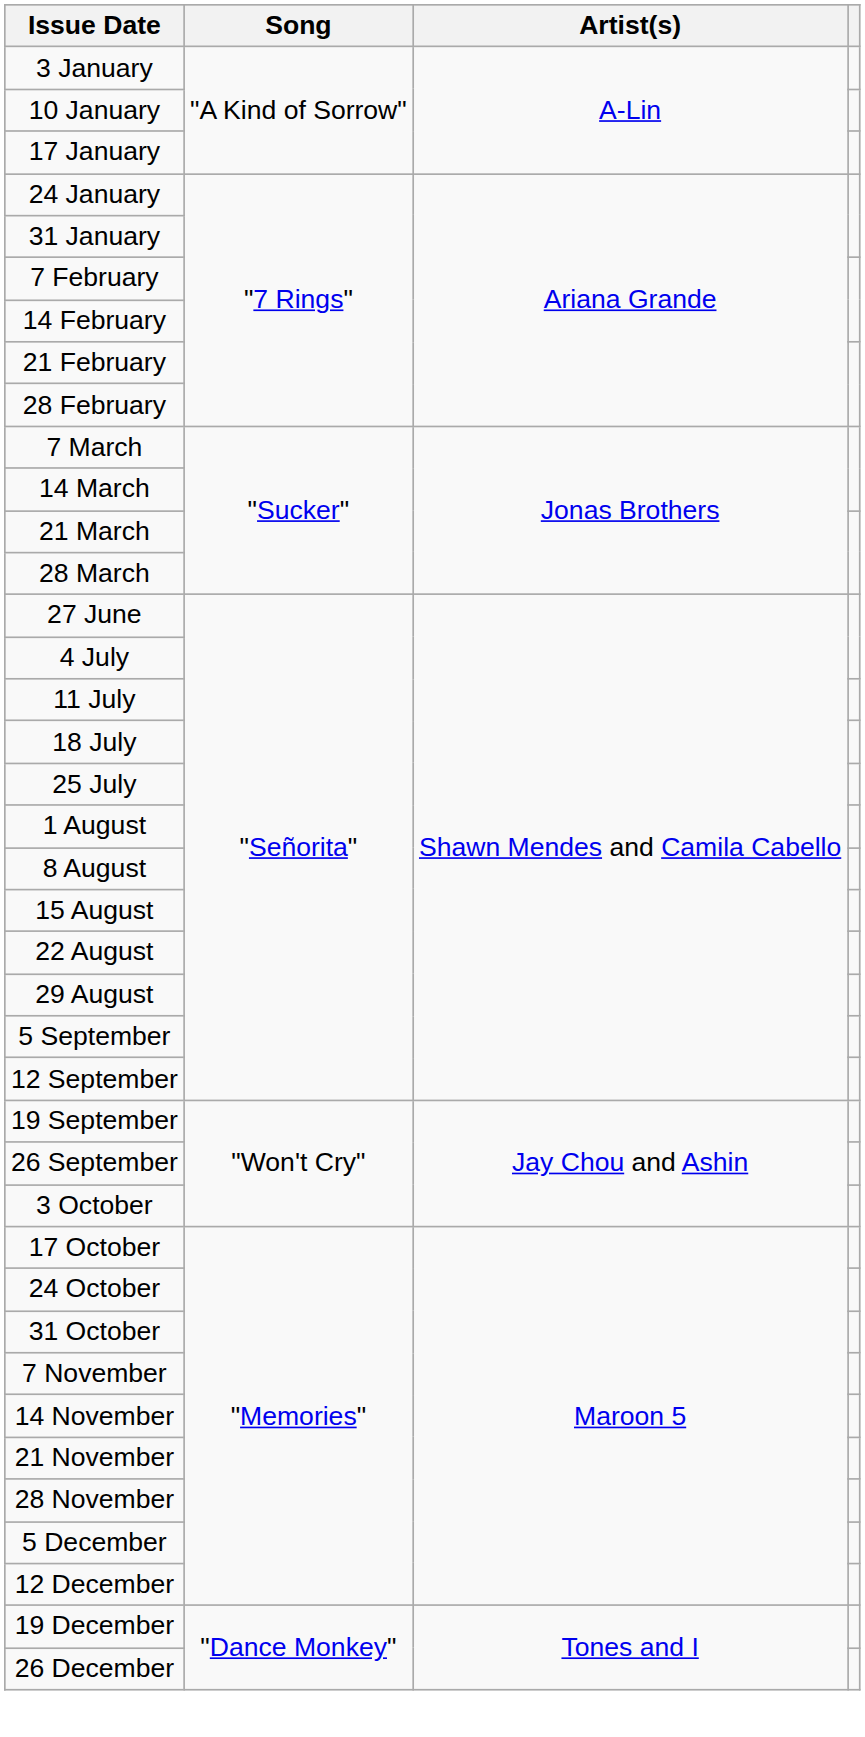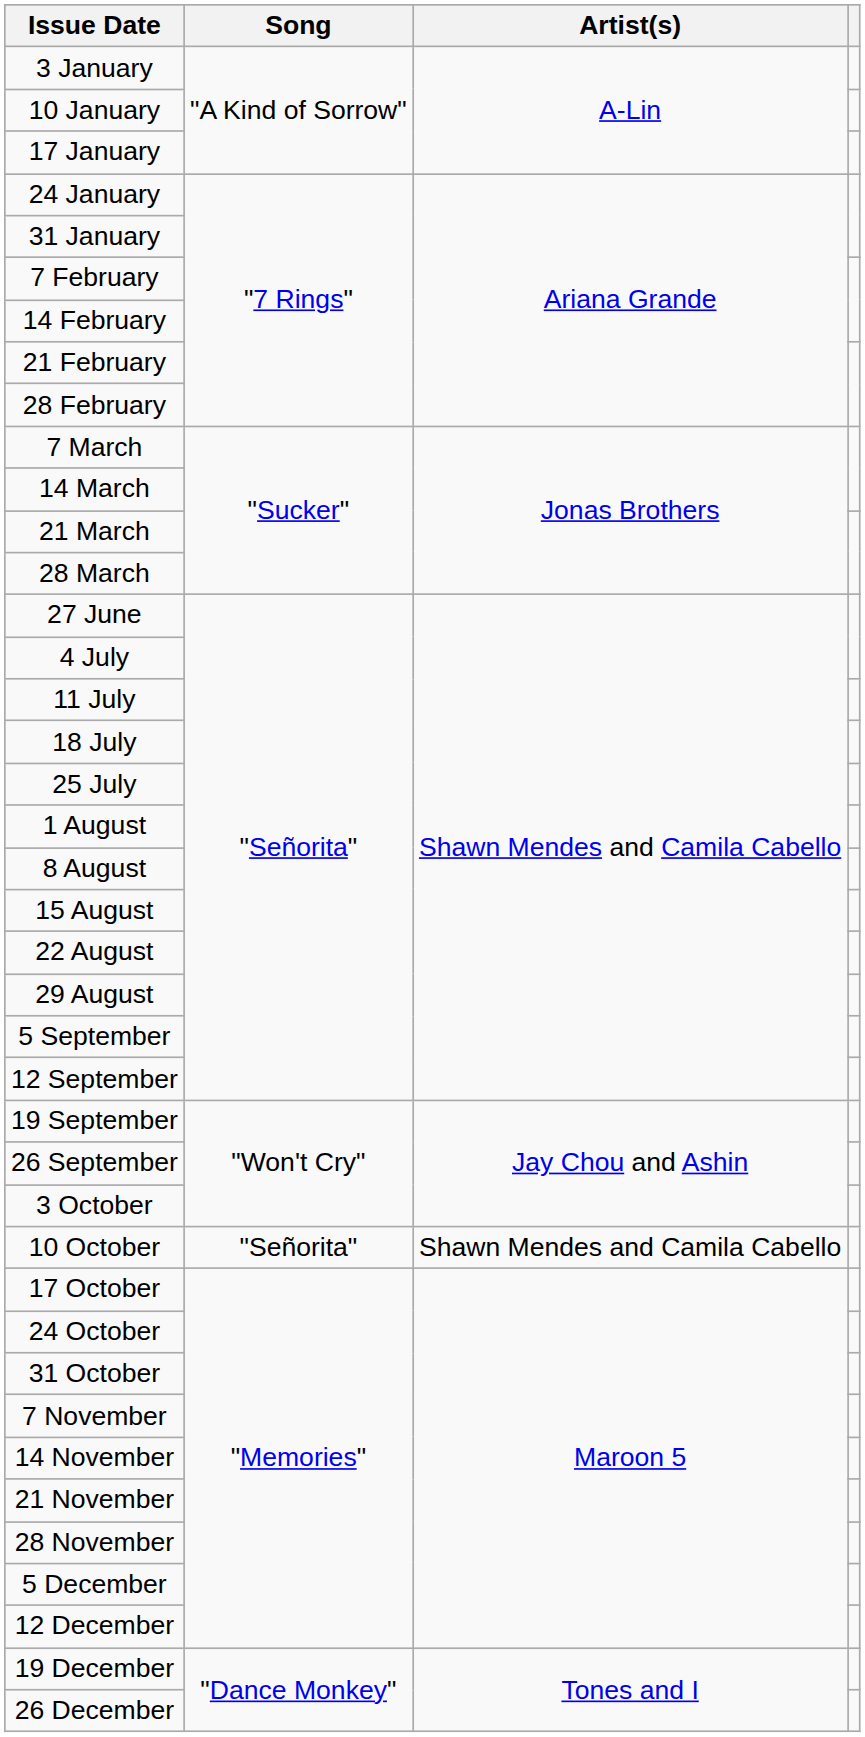 <table class="wikitable" style="text-align: center;">
 <tr>
 <th style="text-align: center;">Issue Date</th>
 <th style="text-align: center;">Song</th>
 <th style="text-align: center;">Artist(s)</th>
 <th style="text-align: center;"></th>
 </tr>
 <tr>
 <td>3 January</td>
 <td rowspan=3>"A Kind of Sorrow"</td>
 <td rowspan=3><a href='#'>A-Lin</a></td>
 <td></td>
 </tr>
 <tr>
 <td>10 January</td>
 <td></td>
 </tr>
 <tr>
 <td>17 January</td>
 <td></td>
 </tr>
 <tr>
 <td>24 January</td>
 <td rowspan=6>"<a href='#'>7 Rings</a>"</td>
 <td rowspan=6><a href='#'>Ariana Grande</a></td>
 <td rowspan=2></td>
 </tr>
 <tr>
 <td>31 January</td>
 </tr>
 <tr>
 <td>7 February</td>
 <td rowspan=2></td>
 </tr>
 <tr>
 <td>14 February</td>
 </tr>
 <tr>
 <td>21 February</td>
 <td rowspan=2></td>
 </tr>
 <tr>
 <td>28 February</td>
 </tr>
 <tr>
 <td>7 March</td>
 <td rowspan=4>"<a href='#'>Sucker</a>"</td>
 <td rowspan=4><a href='#'>Jonas Brothers</a></td>
 <td rowspan=2></td>
 </tr>
 <tr>
 <td>14 March</td>
 </tr>
 <tr>
 <td>21 March</td>
 <td rowspan=2></td>
 </tr>
 <tr>
 <td>28 March</td>
 </tr>
 <tr>
 <td>27 June</td>
 <td rowspan=12>"<a href='#'>Señorita</a>"</td>
 <td rowspan=12><a href='#'>Shawn Mendes</a> and <a href='#'>Camila Cabello</a></td>
 <td rowspan=2></td>
 </tr>
 <tr>
 <td>4 July</td>
 </tr>
 <tr>
 <td>11 July</td>
 <td></td>
 </tr>
 <tr>
 <td>18 July</td>
 <td></td>
 </tr>
 <tr>
 <td>25 July</td>
 <td></td>
 </tr>
 <tr>
 <td>1 August</td>
 <td></td>
 </tr>
 <tr>
 <td>8 August</td>
 <td></td>
 </tr>
 <tr>
 <td>15 August</td>
 <td></td>
 </tr>
 <tr>
 <td>22 August</td>
 <td></td>
 </tr>
 <tr>
 <td>29 August</td>
 <td></td>
 </tr>
 <tr>
 <td>5 September</td>
 <td></td>
 </tr>
 <tr>
 <td>12 September</td>
 <td></td>
 </tr>
 <tr>
 <td>19 September</td>
 <td rowspan=3>"Won't Cry"</td>
 <td rowspan=3><a href='#'>Jay Chou</a> and <a href='#'>Ashin</a></td>
 <td></td>
 </tr>
 <tr>
 <td>26 September</td>
 <td></td>
 </tr>
 <tr>
 <td>3 October</td>
 <td></td>
 </tr>
 <tr>
+<td>10 October</td>
+<td>"Señorita"</td>
+<td>Shawn Mendes and Camila Cabello</td>
+<td></td>
+</tr>
+<tr>
 <td>17 October</td>
 <td rowspan=9>"<a href='#'>Memories</a>"</td>
 <td rowspan=9><a href='#'>Maroon 5</a></td>
 <td></td>
 </tr>
 <tr>
 <td>24 October</td>
 <td></td>
 </tr>
 <tr>
 <td>31 October</td>
 <td></td>
 </tr>
 <tr>
 <td>7 November</td>
 <td></td>
 </tr>
 <tr>
 <td>14 November</td>
 <td></td>
 </tr>
 <tr>
 <td>21 November</td>
 <td></td>
 </tr>
 <tr>
 <td>28 November</td>
 <td></td>
 </tr>
 <tr>
 <td>5 December</td>
 <td></td>
 </tr>
 <tr>
 <td>12 December</td>
 <td></td>
 </tr>
 <tr>
 <td>19 December</td>
 <td rowspan=2>"<a href='#'>Dance Monkey</a>"</td>
 <td rowspan=2><a href='#'>Tones and I</a></td>
 <td></td>
 </tr>
 <tr>
 <td>26 December</td>
 <td></td>
 </tr>
 </table>
